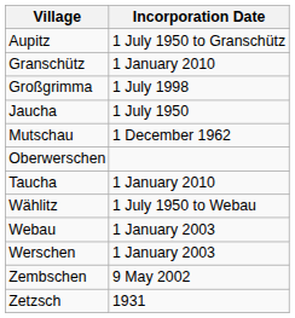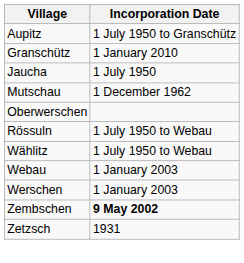 <table class="wikitable">
 <tr>
 <th>Village</th>
 <th>Incorporation Date</th>
 </tr>
 <tr>
 <td>Aupitz</td>
 <td>1 July 1950 to Granschütz</td>
 </tr>
 <tr>
 <td>Granschütz</td>
 <td>1 January 2010</td>
 </tr>
 <tr>
-<td>Großgrimma</td>
-<td>1 July 1998</td>
-</tr>
-<tr>
 <td>Jaucha</td>
 <td>1 July 1950</td>
 </tr>
 <tr>
 <td>Mutschau</td>
 <td>1 December 1962</td>
 </tr>
 <tr>
 <td>Oberwerschen</td>
 <td></td>
 </tr>
 <tr>
-<td>Taucha</td>
-<td>1 January 2010</td>
+<td>Rössuln</td>
+<td>1 July 1950 to Webau</td>
 </tr>
 <tr>
 <td>Wählitz</td>
 <td>1 July 1950 to Webau</td>
 </tr>
 <tr>
 <td>Webau</td>
 <td>1 January 2003</td>
 </tr>
 <tr>
 <td>Werschen</td>
 <td>1 January 2003</td>
 </tr>
 <tr>
 <td>Zembschen</td>
-<td>9 May 2002</td>
+<td><strong>9 May 2002</strong></td>
 </tr>
 <tr>
 <td>Zetzsch</td>
 <td>1931</td>
 </tr>
 </table>
